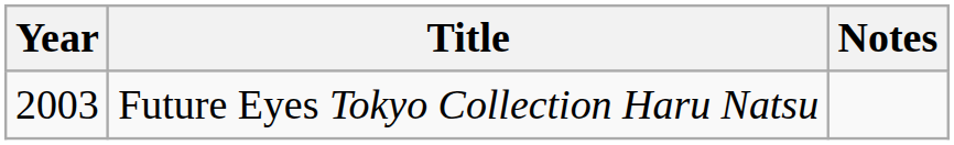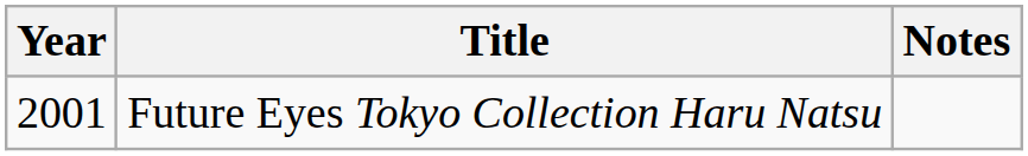 <table class="wikitable">
 <tr>
 <th>Year</th>
 <th>Title</th>
 <th>Notes</th>
 </tr>
 <tr>
-<td>2003</td>
+<td>2001</td>
 <td>Future Eyes <em>Tokyo Collection Haru Natsu</em></td>
 <td></td>
 </tr>
 </table>
